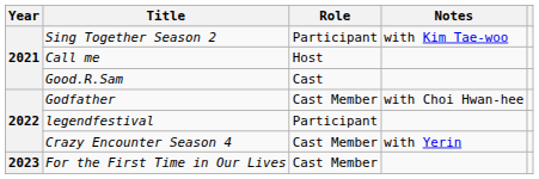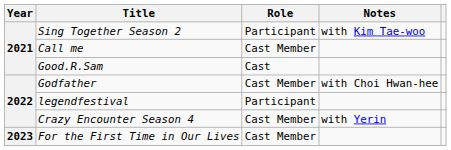 <table class="wikitable plainrowheaders">
 <tr>
 <th scope="col">Year</th>
 <th scope="col">Title</th>
 <th scope="col">Role</th>
 <th scope="col">Notes</th>
 <th scope="col" class="unsortable"></th>
 </tr>
 <tr>
 <th scope="row"  rowspan="3">2021</th>
 <td><em>Sing Together Season 2</em></td>
 <td>Participant</td>
 <td>with <a href='#'>Kim Tae-woo</a></td>
 <td></td>
 </tr>
 <tr>
 <td><em>Call me</em></td>
-<td>Host</td>
+<td>Cast Member</td>
 <td></td>
 <td></td>
 </tr>
 <tr>
 <td><em>Good.R.Sam</em></td>
 <td>Cast</td>
 <td></td>
 <td></td>
 </tr>
 <tr>
 <th scope="row" rowspan=3>2022</th>
 <td><em>Godfather</em></td>
 <td>Cast Member</td>
 <td>with Choi Hwan-hee</td>
 <td></td>
 </tr>
 <tr>
 <td><em>legendfestival</em></td>
 <td>Participant</td>
 <td></td>
 <td></td>
 </tr>
 <tr>
 <td><em>Crazy Encounter Season 4</em></td>
 <td>Cast Member</td>
 <td>with <a href='#'>Yerin</a></td>
 <td></td>
 </tr>
 <tr>
 <th scope="row">2023</th>
 <td><em>For the First Time in Our Lives</em></td>
 <td>Cast Member</td>
 <td></td>
 <td></td>
 </tr>
 </table>
